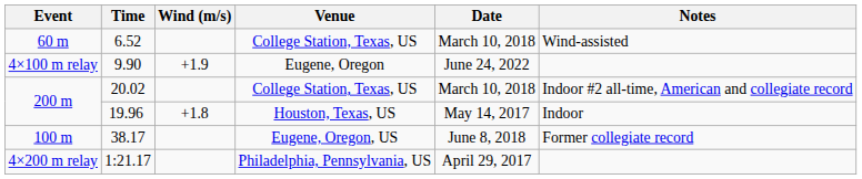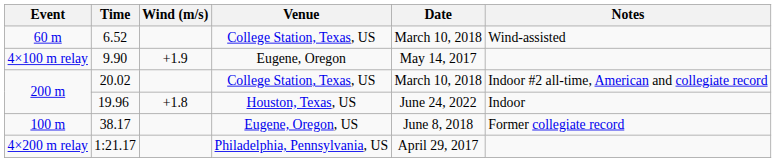 <table class=wikitable style=text-align:center>
 <tr>
 <th>Event</th>
 <th>Time</th>
 <th>Wind (m/s)</th>
 <th>Venue</th>
 <th>Date</th>
 <th>Notes</th>
 </tr>
 <tr>
 <td><a href='#'>60&nbsp;m</a></td>
 <td>6.52</td>
 <td></td>
 <td><a href='#'>College Station, Texas</a>, US</td>
 <td>March 10, 2018</td>
 <td align=left>Wind-assisted</td>
 </tr>
 <tr>
 <td><a href='#'>4×100&nbsp;m relay</a></td>
 <td>9.90</td>
 <td>+1.9</td>
 <td>Eugene, Oregon</td>
-<td>June 24, 2022</td>
+<td>May 14, 2017</td>
 <td align=left></td>
 </tr>
 <tr>
 <td rowspan=2><a href='#'>200&nbsp;m</a></td>
 <td>20.02</td>
 <td></td>
 <td><a href='#'>College Station, Texas</a>, US</td>
 <td>March 10, 2018</td>
 <td align=left>Indoor #2 all-time, <a href='#'>American</a> and <a href='#'>collegiate record</a></td>
 </tr>
 <tr>
 <td>19.96 </td>
 <td>+1.8</td>
 <td><a href='#'>Houston, Texas</a>, US</td>
-<td>May 14, 2017</td>
+<td>June 24, 2022</td>
 <td align=left>Indoor</td>
 </tr>
 <tr>
 <td><a href='#'>100&nbsp;m</a></td>
 <td>38.17</td>
 <td></td>
 <td><a href='#'>Eugene, Oregon</a>, US</td>
 <td>June 8, 2018</td>
 <td align=left>Former <a href='#'>collegiate record</a></td>
 </tr>
 <tr>
 <td><a href='#'>4×200&nbsp;m relay</a></td>
 <td>1:21.17</td>
 <td></td>
 <td><a href='#'>Philadelphia, Pennsylvania</a>, US</td>
 <td>April 29, 2017</td>
 <td align=left></td>
 </tr>
 </table>
